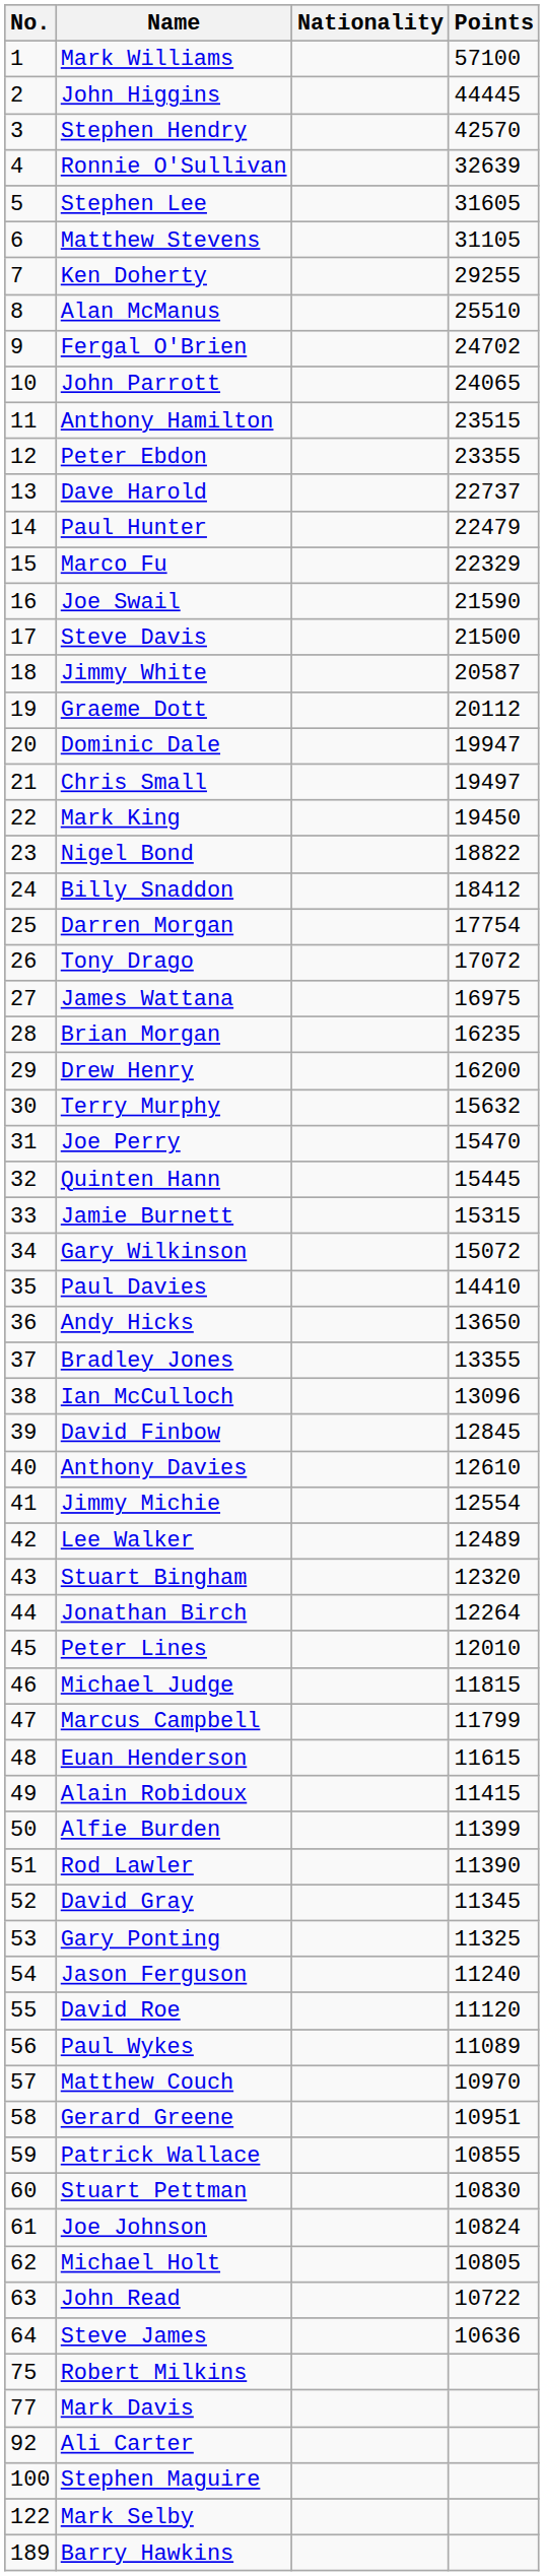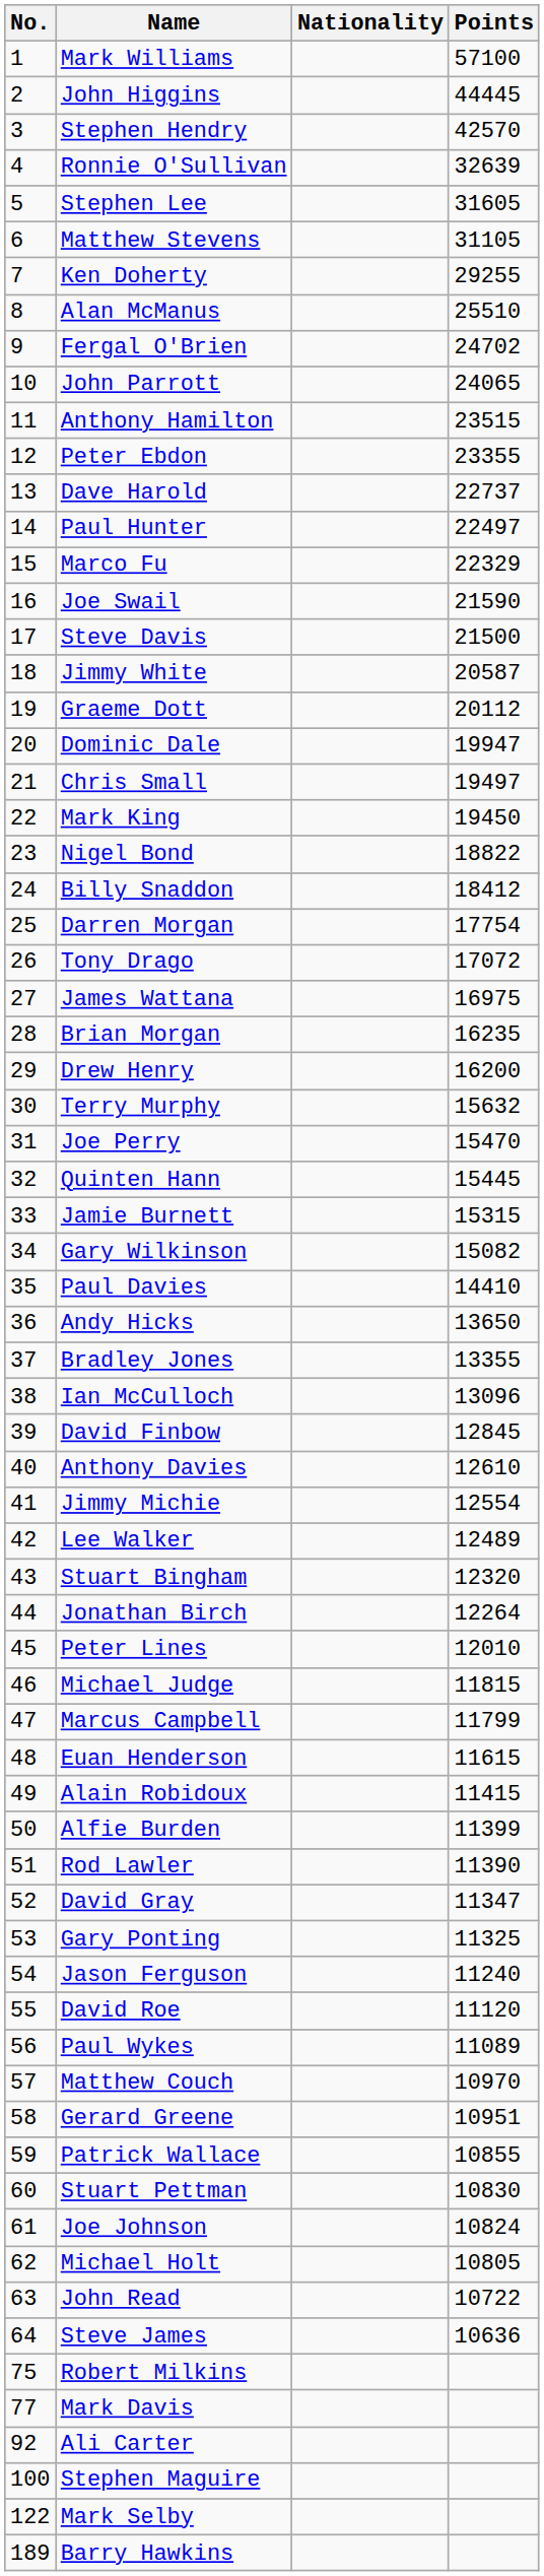 <table class="wikitable">
 <tr>
 <th>No.</th>
 <th align="left">Name</th>
 <th align="left">Nationality</th>
 <th align="left">Points</th>
 </tr>
 <tr>
 <td>1</td>
 <td><a href='#'>Mark Williams</a></td>
 <td></td>
 <td>57100</td>
 </tr>
 <tr>
 <td>2</td>
 <td><a href='#'>John Higgins</a></td>
 <td></td>
 <td>44445</td>
 </tr>
 <tr>
 <td>3</td>
 <td><a href='#'>Stephen Hendry</a></td>
 <td></td>
 <td>42570</td>
 </tr>
 <tr>
 <td>4</td>
 <td><a href='#'>Ronnie O'Sullivan</a></td>
 <td></td>
 <td>32639</td>
 </tr>
 <tr>
 <td>5</td>
 <td><a href='#'>Stephen Lee</a></td>
 <td></td>
 <td>31605</td>
 </tr>
 <tr>
 <td>6</td>
 <td><a href='#'>Matthew Stevens</a></td>
 <td></td>
 <td>31105</td>
 </tr>
 <tr>
 <td>7</td>
 <td><a href='#'>Ken Doherty</a></td>
 <td></td>
 <td>29255</td>
 </tr>
 <tr>
 <td>8</td>
 <td><a href='#'>Alan McManus</a></td>
 <td></td>
 <td>25510</td>
 </tr>
 <tr>
 <td>9</td>
 <td><a href='#'>Fergal O'Brien</a></td>
 <td></td>
 <td>24702</td>
 </tr>
 <tr>
 <td>10</td>
 <td><a href='#'>John Parrott</a></td>
 <td></td>
 <td>24065</td>
 </tr>
 <tr>
 <td>11</td>
 <td><a href='#'>Anthony Hamilton</a></td>
 <td></td>
 <td>23515</td>
 </tr>
 <tr>
 <td>12</td>
 <td><a href='#'>Peter Ebdon</a></td>
 <td></td>
 <td>23355</td>
 </tr>
 <tr>
 <td>13</td>
 <td><a href='#'>Dave Harold</a></td>
 <td></td>
 <td>22737</td>
 </tr>
 <tr>
 <td>14</td>
 <td><a href='#'>Paul Hunter</a></td>
 <td></td>
-<td>22479</td>
+<td>22497</td>
 </tr>
 <tr>
 <td>15</td>
 <td><a href='#'>Marco Fu</a></td>
 <td></td>
 <td>22329</td>
 </tr>
 <tr>
 <td>16</td>
 <td><a href='#'>Joe Swail</a></td>
 <td></td>
 <td>21590</td>
 </tr>
 <tr>
 <td>17</td>
 <td><a href='#'>Steve Davis</a></td>
 <td></td>
 <td>21500</td>
 </tr>
 <tr>
 <td>18</td>
 <td><a href='#'>Jimmy White</a></td>
 <td></td>
 <td>20587</td>
 </tr>
 <tr>
 <td>19</td>
 <td><a href='#'>Graeme Dott</a></td>
 <td></td>
 <td>20112</td>
 </tr>
 <tr>
 <td>20</td>
 <td><a href='#'>Dominic Dale</a></td>
 <td></td>
 <td>19947</td>
 </tr>
 <tr>
 <td>21</td>
 <td><a href='#'>Chris Small</a></td>
 <td></td>
 <td>19497</td>
 </tr>
 <tr>
 <td>22</td>
 <td><a href='#'>Mark King</a></td>
 <td></td>
 <td>19450</td>
 </tr>
 <tr>
 <td>23</td>
 <td><a href='#'>Nigel Bond</a></td>
 <td></td>
 <td>18822</td>
 </tr>
 <tr>
 <td>24</td>
 <td><a href='#'>Billy Snaddon</a></td>
 <td></td>
 <td>18412</td>
 </tr>
 <tr>
 <td>25</td>
 <td><a href='#'>Darren Morgan</a></td>
 <td></td>
 <td>17754</td>
 </tr>
 <tr>
 <td>26</td>
 <td><a href='#'>Tony Drago</a></td>
 <td></td>
 <td>17072</td>
 </tr>
 <tr>
 <td>27</td>
 <td><a href='#'>James Wattana</a></td>
 <td></td>
 <td>16975</td>
 </tr>
 <tr>
 <td>28</td>
 <td><a href='#'>Brian Morgan</a></td>
 <td></td>
 <td>16235</td>
 </tr>
 <tr>
 <td>29</td>
 <td><a href='#'>Drew Henry</a></td>
 <td></td>
 <td>16200</td>
 </tr>
 <tr>
 <td>30</td>
 <td><a href='#'>Terry Murphy</a></td>
 <td></td>
 <td>15632</td>
 </tr>
 <tr>
 <td>31</td>
 <td><a href='#'>Joe Perry</a></td>
 <td></td>
 <td>15470</td>
 </tr>
 <tr>
 <td>32</td>
 <td><a href='#'>Quinten Hann</a></td>
 <td></td>
 <td>15445</td>
 </tr>
 <tr>
 <td>33</td>
 <td><a href='#'>Jamie Burnett</a></td>
 <td></td>
 <td>15315</td>
 </tr>
 <tr>
 <td>34</td>
 <td><a href='#'>Gary Wilkinson</a></td>
 <td></td>
-<td>15072</td>
+<td>15082</td>
 </tr>
 <tr>
 <td>35</td>
 <td><a href='#'>Paul Davies</a></td>
 <td></td>
 <td>14410</td>
 </tr>
 <tr>
 <td>36</td>
 <td><a href='#'>Andy Hicks</a></td>
 <td></td>
 <td>13650</td>
 </tr>
 <tr>
 <td>37</td>
 <td><a href='#'>Bradley Jones</a></td>
 <td></td>
 <td>13355</td>
 </tr>
 <tr>
 <td>38</td>
 <td><a href='#'>Ian McCulloch</a></td>
 <td></td>
 <td>13096</td>
 </tr>
 <tr>
 <td>39</td>
 <td><a href='#'>David Finbow</a></td>
 <td></td>
 <td>12845</td>
 </tr>
 <tr>
 <td>40</td>
 <td><a href='#'>Anthony Davies</a></td>
 <td></td>
 <td>12610</td>
 </tr>
 <tr>
 <td>41</td>
 <td><a href='#'>Jimmy Michie</a></td>
 <td></td>
 <td>12554</td>
 </tr>
 <tr>
 <td>42</td>
 <td><a href='#'>Lee Walker</a></td>
 <td></td>
 <td>12489</td>
 </tr>
 <tr>
 <td>43</td>
 <td><a href='#'>Stuart Bingham</a></td>
 <td></td>
 <td>12320</td>
 </tr>
 <tr>
 <td>44</td>
 <td><a href='#'>Jonathan Birch</a></td>
 <td></td>
 <td>12264</td>
 </tr>
 <tr>
 <td>45</td>
 <td><a href='#'>Peter Lines</a></td>
 <td></td>
 <td>12010</td>
 </tr>
 <tr>
 <td>46</td>
 <td><a href='#'>Michael Judge</a></td>
 <td></td>
 <td>11815</td>
 </tr>
 <tr>
 <td>47</td>
 <td><a href='#'>Marcus Campbell</a></td>
 <td></td>
 <td>11799</td>
 </tr>
 <tr>
 <td>48</td>
 <td><a href='#'>Euan Henderson</a></td>
 <td></td>
 <td>11615</td>
 </tr>
 <tr>
 <td>49</td>
 <td><a href='#'>Alain Robidoux</a></td>
 <td></td>
 <td>11415</td>
 </tr>
 <tr>
 <td>50</td>
 <td><a href='#'>Alfie Burden</a></td>
 <td></td>
 <td>11399</td>
 </tr>
 <tr>
 <td>51</td>
 <td><a href='#'>Rod Lawler</a></td>
 <td></td>
 <td>11390</td>
 </tr>
 <tr>
 <td>52</td>
 <td><a href='#'>David Gray</a></td>
 <td></td>
-<td>11345</td>
+<td>11347</td>
 </tr>
 <tr>
 <td>53</td>
 <td><a href='#'>Gary Ponting</a></td>
 <td></td>
 <td>11325</td>
 </tr>
 <tr>
 <td>54</td>
 <td><a href='#'>Jason Ferguson</a></td>
 <td></td>
 <td>11240</td>
 </tr>
 <tr>
 <td>55</td>
 <td><a href='#'>David Roe</a></td>
 <td></td>
 <td>11120</td>
 </tr>
 <tr>
 <td>56</td>
 <td><a href='#'>Paul Wykes</a></td>
 <td></td>
 <td>11089</td>
 </tr>
 <tr>
 <td>57</td>
 <td><a href='#'>Matthew Couch</a></td>
 <td></td>
 <td>10970</td>
 </tr>
 <tr>
 <td>58</td>
 <td><a href='#'>Gerard Greene</a></td>
 <td></td>
 <td>10951</td>
 </tr>
 <tr>
 <td>59</td>
 <td><a href='#'>Patrick Wallace</a></td>
 <td></td>
 <td>10855</td>
 </tr>
 <tr>
 <td>60</td>
 <td><a href='#'>Stuart Pettman</a></td>
 <td></td>
 <td>10830</td>
 </tr>
 <tr>
 <td>61</td>
 <td><a href='#'>Joe Johnson</a></td>
 <td></td>
 <td>10824</td>
 </tr>
 <tr>
 <td>62</td>
 <td><a href='#'>Michael Holt</a></td>
 <td></td>
 <td>10805</td>
 </tr>
 <tr>
 <td>63</td>
 <td><a href='#'>John Read</a></td>
 <td></td>
 <td>10722</td>
 </tr>
 <tr>
 <td>64</td>
 <td><a href='#'>Steve James</a></td>
 <td></td>
 <td>10636</td>
 </tr>
 <tr>
 <td>75</td>
 <td><a href='#'>Robert Milkins</a></td>
 <td></td>
 <td></td>
 </tr>
 <tr>
 <td>77</td>
 <td><a href='#'>Mark Davis</a></td>
 <td></td>
 <td></td>
 </tr>
 <tr>
 <td>92</td>
 <td><a href='#'>Ali Carter</a></td>
 <td></td>
 <td></td>
 </tr>
 <tr>
 <td>100</td>
 <td><a href='#'>Stephen Maguire</a></td>
 <td></td>
 <td></td>
 </tr>
 <tr>
 <td>122</td>
 <td><a href='#'>Mark Selby</a></td>
 <td></td>
 <td></td>
 </tr>
 <tr>
 <td>189</td>
 <td><a href='#'>Barry Hawkins</a></td>
 <td></td>
 <td></td>
 </tr>
 </table>
